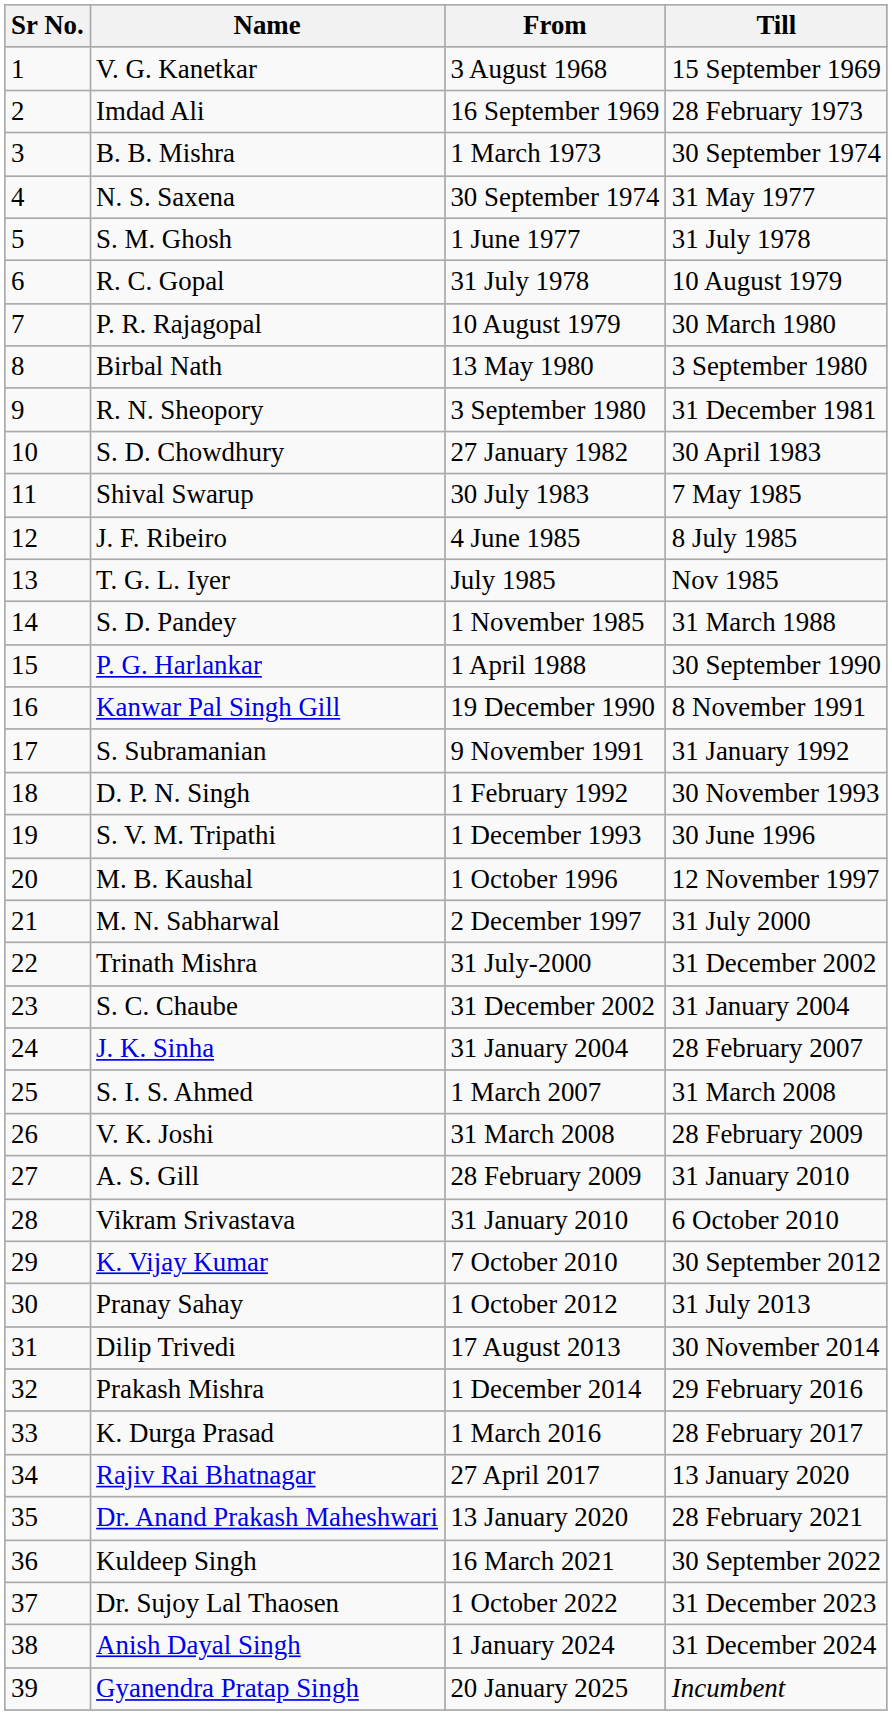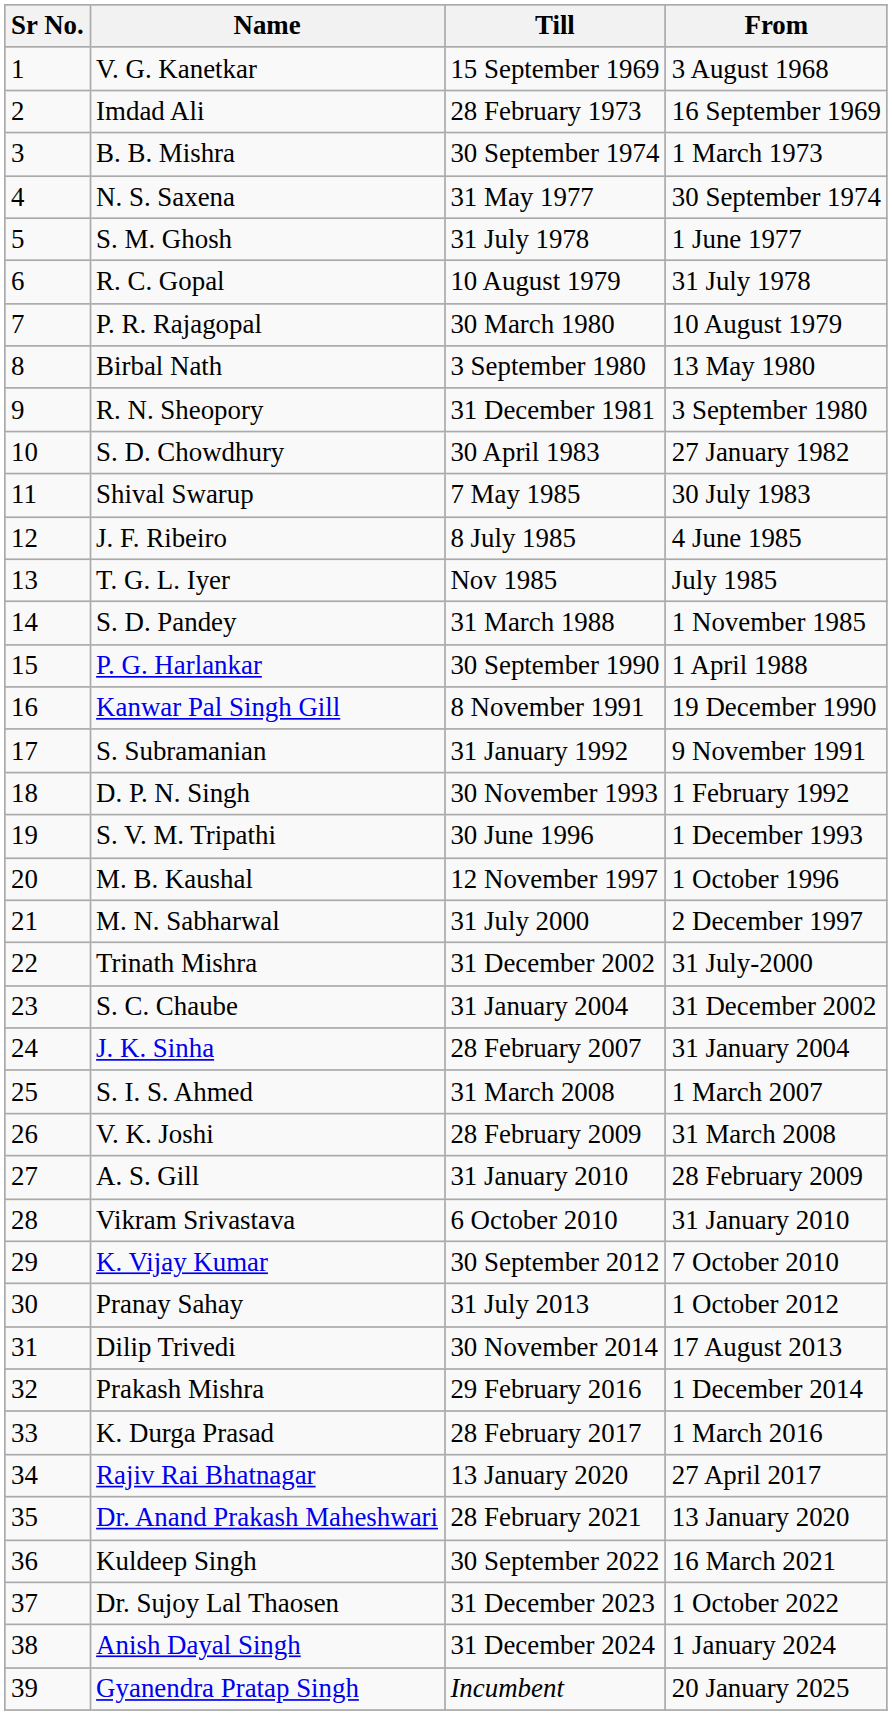 <table class="wikitable sortable">
 <tr>
 <th>Sr No.</th>
 <th>Name</th>
+<th>Till</th>
 <th>From</th>
-<th>Till</th>
 </tr>
 <tr>
 <td>1</td>
 <td>V. G. Kanetkar</td>
+<td>15 September 1969</td>
 <td>3 August 1968</td>
-<td>15 September 1969</td>
 </tr>
 <tr>
 <td>2</td>
 <td>Imdad Ali</td>
+<td>28 February 1973</td>
 <td>16 September 1969</td>
-<td>28 February 1973</td>
 </tr>
 <tr>
 <td>3</td>
 <td>B. B. Mishra</td>
+<td>30 September 1974</td>
 <td>1 March 1973</td>
-<td>30 September 1974</td>
 </tr>
 <tr>
 <td>4</td>
 <td>N. S. Saxena</td>
+<td>31 May 1977</td>
 <td>30 September 1974</td>
-<td>31 May 1977</td>
 </tr>
 <tr>
 <td>5</td>
 <td>S. M. Ghosh</td>
+<td>31 July 1978</td>
 <td>1 June 1977</td>
-<td>31 July 1978</td>
 </tr>
 <tr>
 <td>6</td>
 <td>R. C. Gopal</td>
+<td>10 August 1979</td>
 <td>31 July 1978</td>
-<td>10 August 1979</td>
 </tr>
 <tr>
 <td>7</td>
 <td>P. R. Rajagopal</td>
+<td>30 March 1980</td>
 <td>10 August 1979</td>
-<td>30 March 1980</td>
 </tr>
 <tr>
 <td>8</td>
 <td>Birbal Nath</td>
+<td>3 September 1980</td>
 <td>13 May 1980</td>
-<td>3 September 1980</td>
 </tr>
 <tr>
 <td>9</td>
 <td>R. N. Sheopory</td>
+<td>31 December 1981</td>
 <td>3 September 1980</td>
-<td>31 December 1981</td>
 </tr>
 <tr>
 <td>10</td>
 <td>S. D. Chowdhury</td>
+<td>30 April 1983</td>
 <td>27 January 1982</td>
-<td>30 April 1983</td>
 </tr>
 <tr>
 <td>11</td>
 <td>Shival Swarup</td>
+<td>7 May 1985</td>
 <td>30 July 1983</td>
-<td>7 May 1985</td>
 </tr>
 <tr>
 <td>12</td>
 <td>J. F. Ribeiro</td>
+<td>8 July 1985</td>
 <td>4 June 1985</td>
-<td>8 July 1985</td>
 </tr>
 <tr>
 <td>13</td>
 <td>T. G. L. Iyer</td>
+<td>Nov 1985</td>
 <td>July 1985</td>
-<td>Nov 1985</td>
 </tr>
 <tr>
 <td>14</td>
 <td>S. D. Pandey</td>
+<td>31 March 1988</td>
 <td>1 November 1985</td>
-<td>31 March 1988</td>
 </tr>
 <tr>
 <td>15</td>
 <td><a href='#'>P. G. Harlankar</a></td>
+<td>30 September 1990</td>
 <td>1 April 1988</td>
-<td>30 September 1990</td>
 </tr>
 <tr>
 <td>16</td>
 <td><a href='#'>Kanwar Pal Singh Gill</a></td>
+<td>8 November 1991</td>
 <td>19 December 1990</td>
-<td>8 November 1991</td>
 </tr>
 <tr>
 <td>17</td>
 <td>S. Subramanian</td>
+<td>31 January 1992</td>
 <td>9 November 1991</td>
-<td>31 January 1992</td>
 </tr>
 <tr>
 <td>18</td>
 <td>D. P. N. Singh</td>
+<td>30 November 1993</td>
 <td>1 February 1992</td>
-<td>30 November 1993</td>
 </tr>
 <tr>
 <td>19</td>
 <td>S. V. M. Tripathi</td>
+<td>30 June 1996</td>
 <td>1 December 1993</td>
-<td>30 June 1996</td>
 </tr>
 <tr>
 <td>20</td>
 <td>M. B. Kaushal</td>
+<td>12 November 1997</td>
 <td>1 October 1996</td>
-<td>12 November 1997</td>
 </tr>
 <tr>
 <td>21</td>
 <td>M. N. Sabharwal</td>
+<td>31 July 2000</td>
 <td>2 December 1997</td>
-<td>31 July 2000</td>
 </tr>
 <tr>
 <td>22</td>
 <td>Trinath Mishra</td>
+<td>31 December 2002</td>
 <td>31 July-2000</td>
-<td>31 December 2002</td>
 </tr>
 <tr>
 <td>23</td>
 <td>S. C. Chaube</td>
+<td>31 January 2004</td>
 <td>31 December 2002</td>
-<td>31 January 2004</td>
 </tr>
 <tr>
 <td>24</td>
 <td><a href='#'>J. K. Sinha</a></td>
+<td>28 February 2007</td>
 <td>31 January 2004</td>
-<td>28 February 2007</td>
 </tr>
 <tr>
 <td>25</td>
 <td>S. I. S. Ahmed</td>
+<td>31 March 2008</td>
 <td>1 March 2007</td>
-<td>31 March 2008</td>
 </tr>
 <tr>
 <td>26</td>
 <td>V. K. Joshi</td>
+<td>28 February 2009</td>
 <td>31 March 2008</td>
-<td>28 February 2009</td>
 </tr>
 <tr>
 <td>27</td>
 <td>A. S. Gill</td>
+<td>31 January 2010</td>
 <td>28 February 2009</td>
-<td>31 January 2010</td>
 </tr>
 <tr>
 <td>28</td>
 <td>Vikram Srivastava</td>
+<td>6 October 2010</td>
 <td>31 January 2010</td>
-<td>6 October 2010</td>
 </tr>
 <tr>
 <td>29</td>
 <td><a href='#'>K. Vijay Kumar</a></td>
+<td>30 September 2012</td>
 <td>7 October 2010</td>
-<td>30 September 2012</td>
 </tr>
 <tr>
 <td>30</td>
 <td>Pranay Sahay</td>
+<td>31 July 2013</td>
 <td>1 October 2012</td>
-<td>31 July 2013</td>
 </tr>
 <tr>
 <td>31</td>
 <td>Dilip Trivedi</td>
+<td>30 November 2014</td>
 <td>17 August 2013</td>
-<td>30 November 2014</td>
 </tr>
 <tr>
 <td>32</td>
 <td>Prakash Mishra</td>
+<td>29 February 2016</td>
 <td>1 December 2014</td>
-<td>29 February 2016</td>
 </tr>
 <tr>
 <td>33</td>
 <td>K. Durga Prasad</td>
+<td>28 February 2017</td>
 <td>1 March 2016</td>
-<td>28 February 2017</td>
 </tr>
 <tr>
 <td>34</td>
 <td><a href='#'>Rajiv Rai Bhatnagar</a></td>
+<td>13 January 2020</td>
 <td>27 April 2017</td>
-<td>13 January 2020</td>
 </tr>
 <tr>
 <td>35</td>
 <td><a href='#'>Dr. Anand Prakash Maheshwari</a></td>
+<td>28 February 2021</td>
 <td>13 January 2020</td>
-<td>28 February 2021</td>
 </tr>
 <tr>
 <td>36</td>
 <td>Kuldeep Singh</td>
+<td>30 September 2022</td>
 <td>16 March 2021</td>
-<td>30 September 2022</td>
 </tr>
 <tr>
 <td>37</td>
 <td>Dr. Sujoy Lal Thaosen</td>
+<td>31 December 2023</td>
 <td>1 October 2022</td>
-<td>31 December 2023</td>
 </tr>
 <tr>
 <td>38</td>
 <td><a href='#'>Anish Dayal Singh</a></td>
+<td>31 December 2024</td>
 <td>1 January 2024</td>
-<td>31 December 2024</td>
 </tr>
 <tr>
 <td>39</td>
 <td><a href='#'>Gyanendra Pratap Singh</a></td>
+<td><em>Incumbent</em></td>
 <td>20 January 2025</td>
-<td><em>Incumbent</em></td>
 </tr>
 </table>
